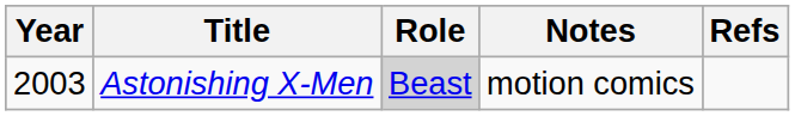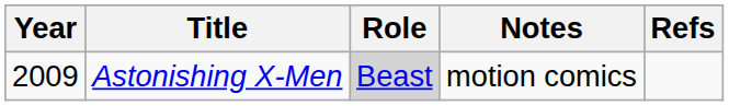 <table class="wikitable sortable plainrowheaders">
 <tr>
 <th>Year</th>
 <th>Title</th>
 <th>Role</th>
 <th class="unsortable">Notes</th>
 <th class="unsortable">Refs</th>
 </tr>
 <tr>
-<td>2003</td>
+<td>2009</td>
 <td><em><a href='#'>Astonishing X-Men</a></em></td>
 <td style="background: lightgrey;"><a href='#'>Beast</a></td>
 <td>motion comics</td>
 <td></td>
 </tr>
 </table>
